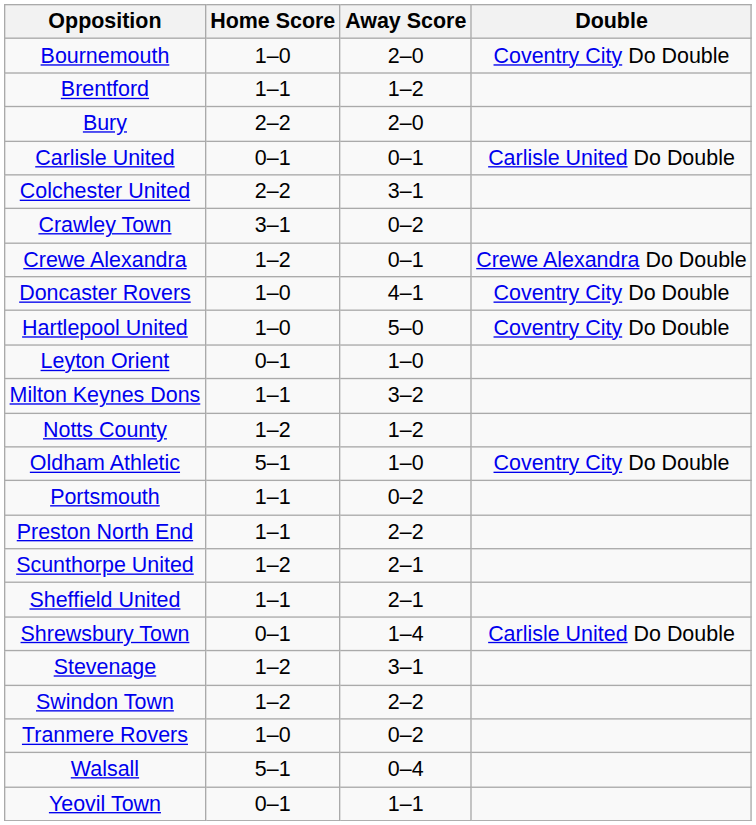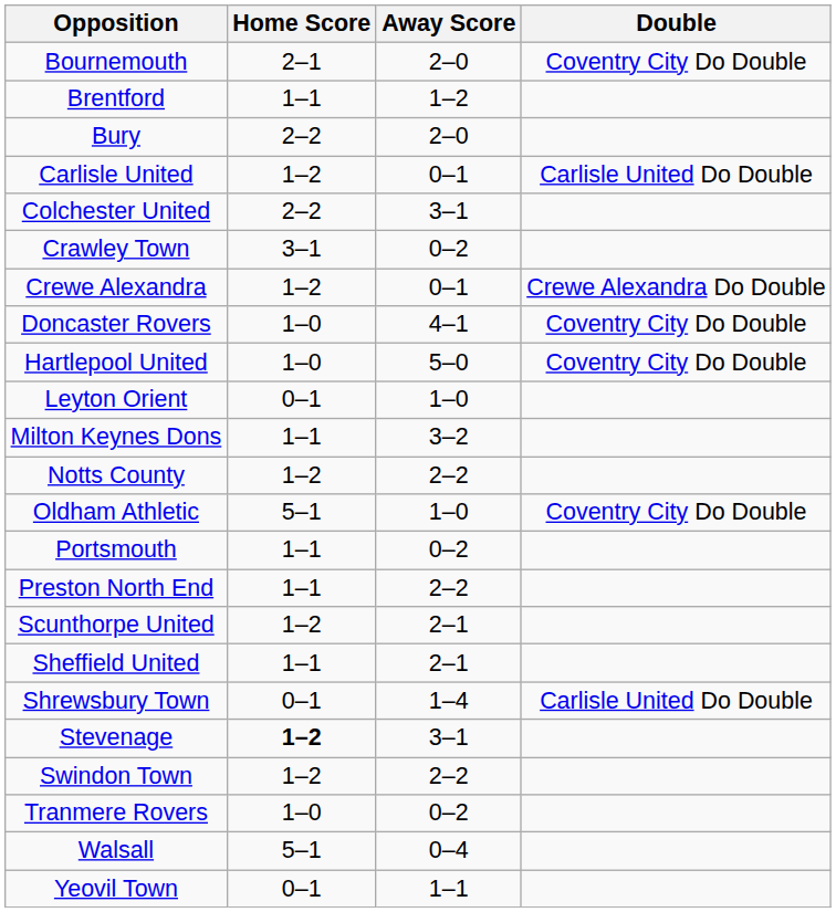 <table class="wikitable">
 <tr>
 <th>Opposition</th>
 <th>Home Score</th>
 <th>Away Score</th>
 <th>Double</th>
 </tr>
 <tr>
 <td style="text-align:center;"><a href='#'>Bournemouth</a></td>
-<td style="text-align:center;">1–0</td>
+<td style="text-align:center;">2–1</td>
 <td style="text-align:center;">2–0</td>
 <td style="text-align:center;"><a href='#'>Coventry City</a> Do Double</td>
 </tr>
 <tr>
 <td style="text-align:center;"><a href='#'>Brentford</a></td>
 <td style="text-align:center;">1–1</td>
 <td style="text-align:center;">1–2</td>
 <td style="text-align:center;"></td>
 </tr>
 <tr>
 <td style="text-align:center;"><a href='#'>Bury</a></td>
 <td style="text-align:center;">2–2</td>
 <td style="text-align:center;">2–0</td>
 <td style="text-align:center;"></td>
 </tr>
 <tr>
 <td style="text-align:center;"><a href='#'>Carlisle United</a></td>
-<td style="text-align:center;">0–1</td>
+<td style="text-align:center;">1–2</td>
 <td style="text-align:center;">0–1</td>
 <td style="text-align:center;"><a href='#'>Carlisle United</a> Do Double</td>
 </tr>
 <tr>
 <td style="text-align:center;"><a href='#'>Colchester United</a></td>
 <td style="text-align:center;">2–2</td>
 <td style="text-align:center;">3–1</td>
 <td style="text-align:center;"></td>
 </tr>
 <tr>
 <td style="text-align:center;"><a href='#'>Crawley Town</a></td>
 <td style="text-align:center;">3–1</td>
 <td style="text-align:center;">0–2</td>
 <td style="text-align:center;"></td>
 </tr>
 <tr>
 <td style="text-align:center;"><a href='#'>Crewe Alexandra</a></td>
 <td style="text-align:center;">1–2</td>
 <td style="text-align:center;">0–1</td>
 <td style="text-align:center;"><a href='#'>Crewe Alexandra</a> Do Double</td>
 </tr>
 <tr>
 <td style="text-align:center;"><a href='#'>Doncaster Rovers</a></td>
 <td style="text-align:center;">1–0</td>
 <td style="text-align:center;">4–1</td>
 <td style="text-align:center;"><a href='#'>Coventry City</a> Do Double</td>
 </tr>
 <tr>
 <td style="text-align:center;"><a href='#'>Hartlepool United</a></td>
 <td style="text-align:center;">1–0</td>
 <td style="text-align:center;">5–0</td>
 <td style="text-align:center;"><a href='#'>Coventry City</a> Do Double</td>
 </tr>
 <tr>
 <td style="text-align:center;"><a href='#'>Leyton Orient</a></td>
 <td style="text-align:center;">0–1</td>
 <td style="text-align:center;">1–0</td>
 <td style="text-align:center;"></td>
 </tr>
 <tr>
 <td style="text-align:center;"><a href='#'>Milton Keynes Dons</a></td>
 <td style="text-align:center;">1–1</td>
 <td style="text-align:center;">3–2</td>
 <td style="text-align:center;"></td>
 </tr>
 <tr>
 <td style="text-align:center;"><a href='#'>Notts County</a></td>
 <td style="text-align:center;">1–2</td>
-<td style="text-align:center;">1–2</td>
+<td style="text-align:center;">2–2</td>
 <td style="text-align:center;"></td>
 </tr>
 <tr>
 <td style="text-align:center;"><a href='#'>Oldham Athletic</a></td>
 <td style="text-align:center;">5–1</td>
 <td style="text-align:center;">1–0</td>
 <td style="text-align:center;"><a href='#'>Coventry City</a> Do Double</td>
 </tr>
 <tr>
 <td style="text-align:center;"><a href='#'>Portsmouth</a></td>
 <td style="text-align:center;">1–1</td>
 <td style="text-align:center;">0–2</td>
 <td style="text-align:center;"></td>
 </tr>
 <tr>
 <td style="text-align:center;"><a href='#'>Preston North End</a></td>
 <td style="text-align:center;">1–1</td>
 <td style="text-align:center;">2–2</td>
 <td style="text-align:center;"></td>
 </tr>
 <tr>
 <td style="text-align:center;"><a href='#'>Scunthorpe United</a></td>
 <td style="text-align:center;">1–2</td>
 <td style="text-align:center;">2–1</td>
 <td style="text-align:center;"></td>
 </tr>
 <tr>
 <td style="text-align:center;"><a href='#'>Sheffield United</a></td>
 <td style="text-align:center;">1–1</td>
 <td style="text-align:center;">2–1</td>
 <td style="text-align:center;"></td>
 </tr>
 <tr>
 <td style="text-align:center;"><a href='#'>Shrewsbury Town</a></td>
 <td style="text-align:center;">0–1</td>
 <td style="text-align:center;">1–4</td>
 <td style="text-align:center;"><a href='#'>Carlisle United</a> Do Double</td>
 </tr>
 <tr>
 <td style="text-align:center;"><a href='#'>Stevenage</a></td>
-<td style="text-align:center;">1–2</td>
+<td style="text-align:center;"><strong>1–2</strong></td>
 <td style="text-align:center;">3–1</td>
 <td style="text-align:center;"></td>
 </tr>
 <tr>
 <td style="text-align:center;"><a href='#'>Swindon Town</a></td>
 <td style="text-align:center;">1–2</td>
 <td style="text-align:center;">2–2</td>
 <td style="text-align:center;"></td>
 </tr>
 <tr>
 <td style="text-align:center;"><a href='#'>Tranmere Rovers</a></td>
 <td style="text-align:center;">1–0</td>
 <td style="text-align:center;">0–2</td>
 <td style="text-align:center;"></td>
 </tr>
 <tr>
 <td style="text-align:center;"><a href='#'>Walsall</a></td>
 <td style="text-align:center;">5–1</td>
 <td style="text-align:center;">0–4</td>
 <td style="text-align:center;"></td>
 </tr>
 <tr>
 <td style="text-align:center;"><a href='#'>Yeovil Town</a></td>
 <td style="text-align:center;">0–1</td>
 <td style="text-align:center;">1–1</td>
 <td style="text-align:center;"></td>
 </tr>
 </table>
